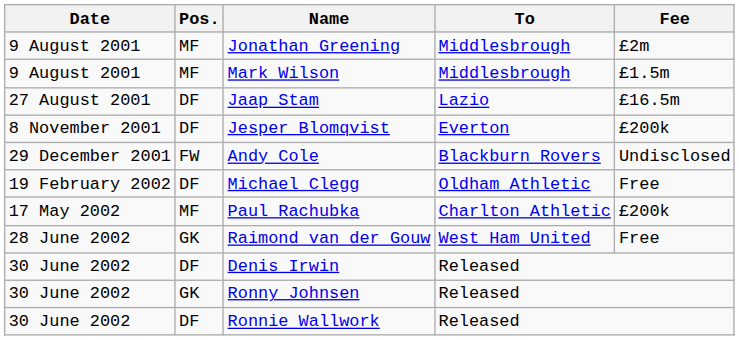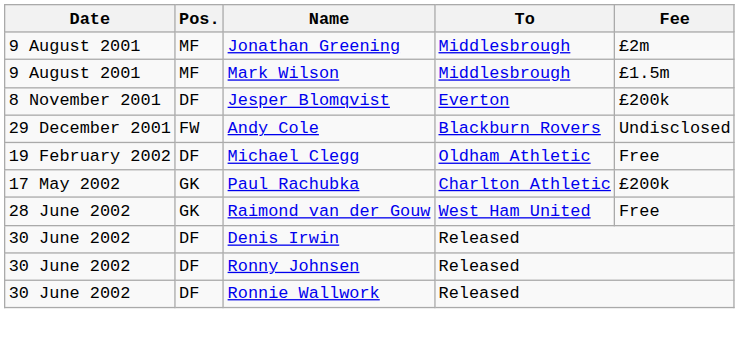 <table class="wikitable">
 <tr>
 <th>Date</th>
 <th>Pos.</th>
 <th>Name</th>
 <th>To</th>
 <th>Fee</th>
 </tr>
 <tr>
 <td>9 August 2001</td>
 <td>MF</td>
 <td> <a href='#'>Jonathan Greening</a></td>
 <td> <a href='#'>Middlesbrough</a></td>
 <td>£2m</td>
 </tr>
 <tr>
 <td>9 August 2001</td>
 <td>MF</td>
 <td> <a href='#'>Mark Wilson</a></td>
 <td> <a href='#'>Middlesbrough</a></td>
 <td>£1.5m</td>
-</tr>
-<tr>
-<td>27 August 2001</td>
-<td>DF</td>
-<td> <a href='#'>Jaap Stam</a></td>
-<td> <a href='#'>Lazio</a></td>
-<td>£16.5m</td>
 </tr>
 <tr>
 <td>8 November 2001</td>
 <td>DF</td>
 <td> <a href='#'>Jesper Blomqvist</a></td>
 <td> <a href='#'>Everton</a></td>
 <td>£200k</td>
 </tr>
 <tr>
 <td>29 December 2001</td>
 <td>FW</td>
 <td> <a href='#'>Andy Cole</a></td>
 <td> <a href='#'>Blackburn Rovers</a></td>
 <td>Undisclosed</td>
 </tr>
 <tr>
 <td>19 February 2002</td>
 <td>DF</td>
 <td> <a href='#'>Michael Clegg</a></td>
 <td> <a href='#'>Oldham Athletic</a></td>
 <td>Free</td>
 </tr>
 <tr>
 <td>17 May 2002</td>
-<td>MF</td>
+<td>GK</td>
 <td> <a href='#'>Paul Rachubka</a></td>
 <td> <a href='#'>Charlton Athletic</a></td>
 <td>£200k</td>
 </tr>
 <tr>
 <td>28 June 2002</td>
 <td>GK</td>
 <td> <a href='#'>Raimond van der Gouw</a></td>
 <td> <a href='#'>West Ham United</a></td>
 <td>Free</td>
 </tr>
 <tr>
 <td>30 June 2002</td>
 <td>DF</td>
 <td> <a href='#'>Denis Irwin</a></td>
 <td colspan="2">Released</td>
 </tr>
 <tr>
 <td>30 June 2002</td>
-<td>GK</td>
+<td>DF</td>
 <td> <a href='#'>Ronny Johnsen</a></td>
 <td colspan="2">Released</td>
 </tr>
 <tr>
 <td>30 June 2002</td>
 <td>DF</td>
 <td> <a href='#'>Ronnie Wallwork</a></td>
 <td colspan="2">Released</td>
 </tr>
 </table>
